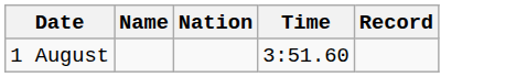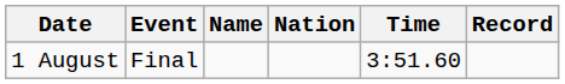 <table class=wikitable style=text-align:center>
 <tr>
 <th>Date</th>
+<th>Event</th>
 <th>Name</th>
 <th>Nation</th>
 <th>Time</th>
 <th>Record</th>
 </tr>
 <tr>
 <td>1 August</td>
+<td>Final</td>
 <td align=left></td>
 <td align=left></td>
 <td>3:51.60</td>
 <td></td>
 </tr>
 </table>
